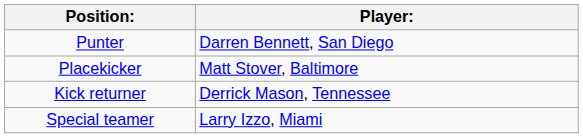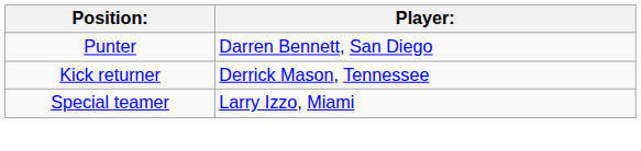 <table class="wikitable" style="width:45%;">
 <tr>
 <th style="width:20%;">Position:</th>
 <th style="width:40%;">Player:</th>
 </tr>
 <tr>
 <td align=center><a href='#'>Punter</a></td>
 <td> <a href='#'>Darren Bennett</a>, <a href='#'>San Diego</a></td>
 </tr>
 <tr>
-<td align=center><a href='#'>Placekicker</a></td>
-<td> <a href='#'>Matt Stover</a>, <a href='#'>Baltimore</a></td>
-</tr>
-<tr>
 <td align=center><a href='#'>Kick returner</a></td>
 <td> <a href='#'>Derrick Mason</a>, <a href='#'>Tennessee</a></td>
 </tr>
 <tr>
 <td align=center><a href='#'>Special teamer</a></td>
 <td> <a href='#'>Larry Izzo</a>, <a href='#'>Miami</a></td>
 </tr>
 </table>
